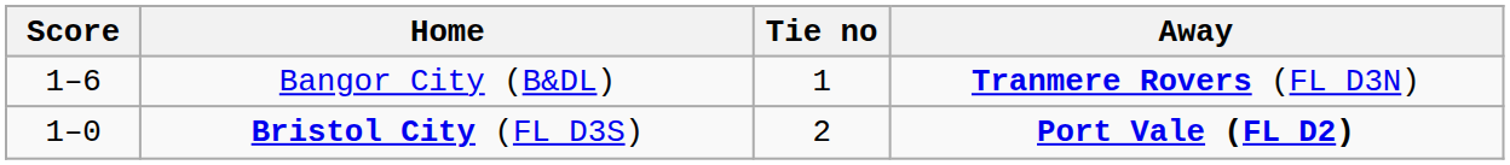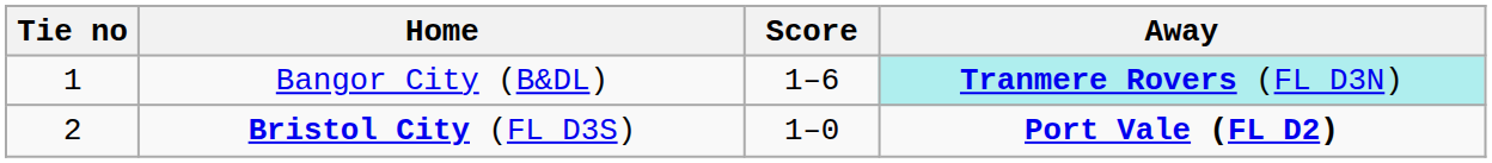 <table class="wikitable" style="text-align:center">
 <tr>
+<th width=50>Tie no</th>
+<th width=250>Home</th>
 <th width=50>Score</th>
-<th width=250>Home</th>
-<th width=50>Tie no</th>
 <th width=250>Away</th>
 </tr>
 <tr>
+<td>1</td>
+<td><a href='#'>Bangor City</a> (<a href='#'>B&DL</a>)</td>
 <td>1–6</td>
-<td><a href='#'>Bangor City</a> (<a href='#'>B&DL</a>)</td>
-<td>1</td>
-<td><strong><a href='#'>Tranmere Rovers</a></strong> (<a href='#'>FL D3N</a>)</td>
+<td style="background: paleturquoise;"><strong><a href='#'>Tranmere Rovers</a></strong> (<a href='#'>FL D3N</a>)</td>
 </tr>
 <tr>
+<td>2</td>
+<td><strong><a href='#'>Bristol City</a></strong> (<a href='#'>FL D3S</a>)</td>
 <td>1–0</td>
-<td><strong><a href='#'>Bristol City</a></strong> (<a href='#'>FL D3S</a>)</td>
-<td>2</td>
 <td><strong><a href='#'>Port Vale</a> (<a href='#'>FL D2</a>)</strong></td>
 </tr>
 </table>
